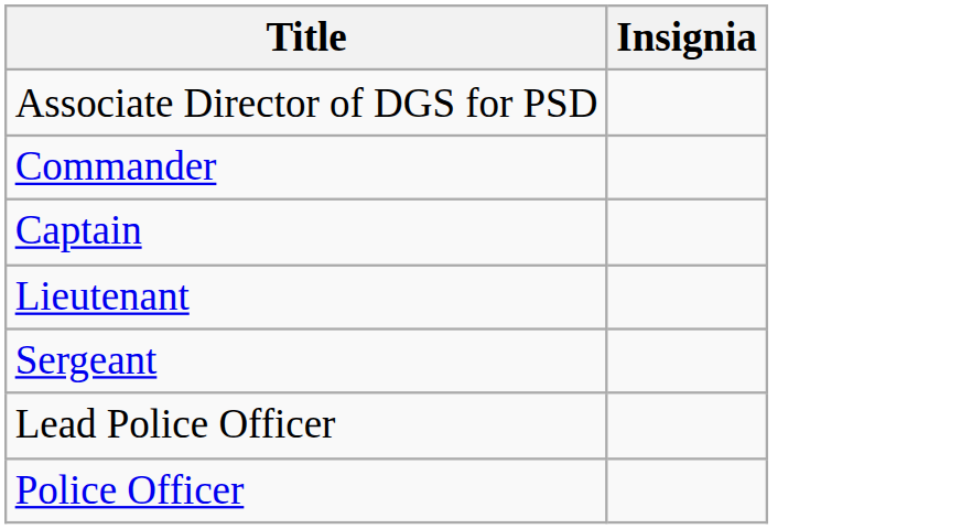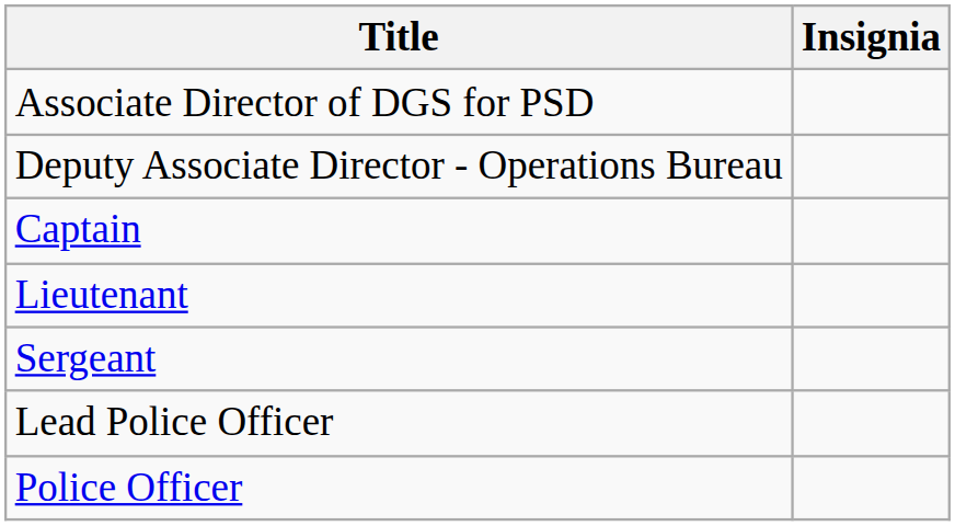 <table border="1" cellspacing="0" cellpadding="5" style="border-collapse:collapse;" class="wikitable">
 <tr>
 <th>Title</th>
 <th>Insignia</th>
 </tr>
 <tr>
 <td>Associate Director of DGS for PSD</td>
 <td></td>
 </tr>
 <tr>
-<td><a href='#'>Commander</a></td>
+<td>Deputy Associate Director - Operations Bureau</td>
 <td></td>
 </tr>
 <tr>
 <td><a href='#'>Captain</a></td>
 <td></td>
 </tr>
 <tr>
 <td><a href='#'>Lieutenant</a></td>
 <td></td>
 </tr>
 <tr>
 <td><a href='#'>Sergeant</a></td>
 <td></td>
 </tr>
 <tr>
 <td>Lead Police Officer</td>
 <td></td>
 </tr>
 <tr>
 <td><a href='#'>Police Officer</a></td>
 <td></td>
 </tr>
 </table>
